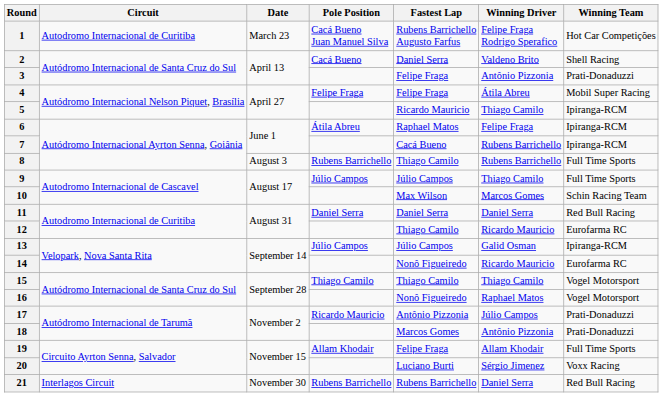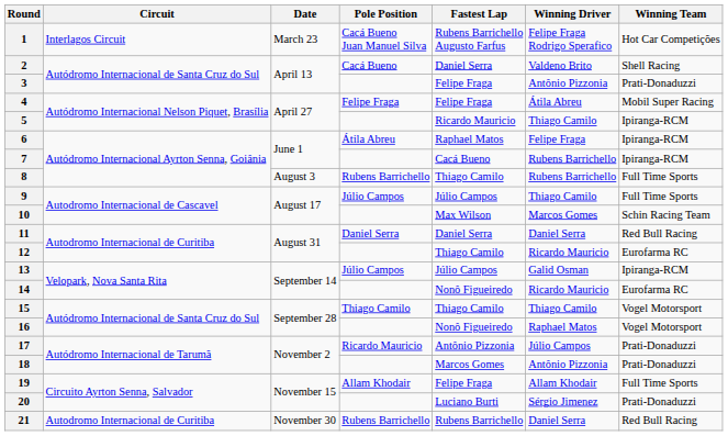 <table class="wikitable" style="font-size: 85%;">
 <tr>
 <th>Round</th>
 <th>Circuit</th>
 <th>Date</th>
 <th>Pole Position</th>
 <th>Fastest Lap</th>
 <th>Winning Driver</th>
 <th>Winning Team</th>
 </tr>
 <tr>
 <th>1</th>
-<td><a href='#'>Autodromo Internacional de Curitiba</a></td>
+<td><a href='#'>Interlagos Circuit</a></td>
 <td>March 23</td>
 <td> <a href='#'>Cacá Bueno</a><br> <a href='#'>Juan Manuel Silva</a></td>
 <td> <a href='#'>Rubens Barrichello</a><br> <a href='#'>Augusto Farfus</a></td>
 <td> <a href='#'>Felipe Fraga</a><br> <a href='#'>Rodrigo Sperafico</a></td>
 <td>Hot Car Competições</td>
 </tr>
 <tr>
 <th>2</th>
 <td rowspan=2><a href='#'>Autódromo Internacional de Santa Cruz do Sul</a></td>
 <td rowspan=2>April 13</td>
 <td> <a href='#'>Cacá Bueno</a></td>
 <td> <a href='#'>Daniel Serra</a></td>
 <td> <a href='#'>Valdeno Brito</a></td>
 <td>Shell Racing</td>
 </tr>
 <tr>
 <th>3</th>
 <td></td>
 <td> <a href='#'>Felipe Fraga</a></td>
 <td> <a href='#'>Antônio Pizzonia</a></td>
 <td>Prati-Donaduzzi</td>
 </tr>
 <tr>
 <th>4</th>
 <td rowspan=2><a href='#'>Autódromo Internacional Nelson Piquet</a>, <a href='#'>Brasília</a></td>
 <td rowspan=2>April 27</td>
 <td> <a href='#'>Felipe Fraga</a></td>
 <td> <a href='#'>Felipe Fraga</a></td>
 <td> <a href='#'>Átila Abreu</a></td>
 <td>Mobil Super Racing</td>
 </tr>
 <tr>
 <th>5</th>
 <td></td>
 <td> <a href='#'>Ricardo Mauricio</a></td>
 <td> <a href='#'>Thiago Camilo</a></td>
 <td>Ipiranga-RCM</td>
 </tr>
 <tr>
 <th>6</th>
 <td rowspan=3><a href='#'>Autódromo Internacional Ayrton Senna</a>, <a href='#'>Goiânia</a></td>
 <td rowspan=2>June 1</td>
 <td> <a href='#'>Átila Abreu</a></td>
 <td> <a href='#'>Raphael Matos</a></td>
 <td> <a href='#'>Felipe Fraga</a></td>
 <td>Ipiranga-RCM</td>
 </tr>
 <tr>
 <th>7</th>
 <td></td>
 <td> <a href='#'>Cacá Bueno</a></td>
 <td> <a href='#'>Rubens Barrichello</a></td>
 <td>Ipiranga-RCM</td>
 </tr>
 <tr>
 <th>8</th>
 <td>August 3</td>
 <td> <a href='#'>Rubens Barrichello</a></td>
 <td> <a href='#'>Thiago Camilo</a></td>
 <td> <a href='#'>Rubens Barrichello</a></td>
 <td>Full Time Sports</td>
 </tr>
 <tr>
 <th>9</th>
 <td rowspan=2><a href='#'>Autodromo Internacional de Cascavel</a></td>
 <td rowspan=2>August 17</td>
 <td> <a href='#'>Júlio Campos</a></td>
 <td> <a href='#'>Júlio Campos</a></td>
 <td> <a href='#'>Thiago Camilo</a></td>
 <td>Full Time Sports</td>
 </tr>
 <tr>
 <th>10</th>
 <td></td>
 <td> <a href='#'>Max Wilson</a></td>
 <td> <a href='#'>Marcos Gomes</a></td>
 <td>Schin Racing Team</td>
 </tr>
 <tr>
 <th>11</th>
 <td rowspan=2><a href='#'>Autodromo Internacional de Curitiba</a></td>
 <td rowspan=2>August 31</td>
 <td> <a href='#'>Daniel Serra</a></td>
 <td> <a href='#'>Daniel Serra</a></td>
 <td> <a href='#'>Daniel Serra</a></td>
 <td>Red Bull Racing</td>
 </tr>
 <tr>
 <th>12</th>
 <td></td>
 <td> <a href='#'>Thiago Camilo</a></td>
 <td> <a href='#'>Ricardo Mauricio</a></td>
 <td>Eurofarma RC</td>
 </tr>
 <tr>
 <th>13</th>
 <td rowspan=2><a href='#'>Velopark</a>, <a href='#'>Nova Santa Rita</a></td>
 <td rowspan=2>September 14</td>
 <td> <a href='#'>Júlio Campos</a></td>
 <td> <a href='#'>Júlio Campos</a></td>
 <td> <a href='#'>Galid Osman</a></td>
 <td>Ipiranga-RCM</td>
 </tr>
 <tr>
 <th>14</th>
 <td></td>
 <td> <a href='#'>Nonô Figueiredo</a></td>
 <td> <a href='#'>Ricardo Mauricio</a></td>
 <td>Eurofarma RC</td>
 </tr>
 <tr>
 <th>15</th>
 <td rowspan=2><a href='#'>Autódromo Internacional de Santa Cruz do Sul</a></td>
 <td rowspan=2>September 28</td>
 <td> <a href='#'>Thiago Camilo</a></td>
 <td> <a href='#'>Thiago Camilo</a></td>
 <td> <a href='#'>Thiago Camilo</a></td>
 <td>Vogel Motorsport</td>
 </tr>
 <tr>
 <th>16</th>
 <td></td>
 <td> <a href='#'>Nonô Figueiredo</a></td>
 <td> <a href='#'>Raphael Matos</a></td>
 <td>Vogel Motorsport</td>
 </tr>
 <tr>
 <th>17</th>
 <td rowspan=2><a href='#'>Autódromo Internacional de Tarumã</a></td>
 <td rowspan=2>November 2</td>
 <td> <a href='#'>Ricardo Mauricio</a></td>
 <td> <a href='#'>Antônio Pizzonia</a></td>
 <td> <a href='#'>Júlio Campos</a></td>
 <td>Prati-Donaduzzi</td>
 </tr>
 <tr>
 <th>18</th>
 <td></td>
 <td> <a href='#'>Marcos Gomes</a></td>
 <td> <a href='#'>Antônio Pizzonia</a></td>
 <td>Prati-Donaduzzi</td>
 </tr>
 <tr>
 <th>19</th>
 <td rowspan=2><a href='#'>Circuito Ayrton Senna</a>, <a href='#'>Salvador</a></td>
 <td rowspan=2>November 15</td>
 <td> <a href='#'>Allam Khodair</a></td>
 <td> <a href='#'>Felipe Fraga</a></td>
 <td> <a href='#'>Allam Khodair</a></td>
 <td>Full Time Sports</td>
 </tr>
 <tr>
 <th>20</th>
 <td></td>
 <td> <a href='#'>Luciano Burti</a></td>
 <td> <a href='#'>Sérgio Jimenez</a></td>
-<td>Voxx Racing</td>
+<td>Prati-Donaduzzi</td>
 </tr>
 <tr>
 <th>21</th>
-<td><a href='#'>Interlagos Circuit</a></td>
+<td><a href='#'>Autodromo Internacional de Curitiba</a></td>
 <td>November 30</td>
 <td> <a href='#'>Rubens Barrichello</a></td>
 <td> <a href='#'>Rubens Barrichello</a></td>
 <td> <a href='#'>Daniel Serra</a></td>
 <td>Red Bull Racing</td>
 </tr>
 </table>
